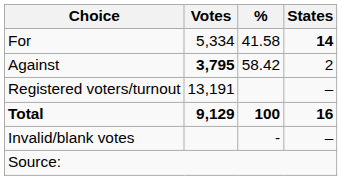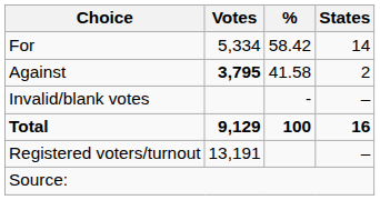 <table class=wikitable style=text-align:right>
 <tr>
 <th>Choice</th>
 <th>Votes</th>
 <th>%</th>
 <th>States</th>
 </tr>
 <tr>
 <td align=left>For</td>
 <td>5,334</td>
-<td>41.58</td>
-<td><strong>14</strong></td>
+<td>58.42</td>
+<td>14</td>
 </tr>
 <tr>
 <td align=left>Against</td>
 <td><strong>3,795</strong></td>
-<td>58.42</td>
+<td>41.58</td>
 <td>2</td>
 </tr>
 <tr>
-<td align=left>Registered voters/turnout</td>
-<td>13,191</td>
+<td align=left>Invalid/blank votes</td>
 <td></td>
+<td>-</td>
 <td>–</td>
 </tr>
 <tr>
 <td align=left><strong>Total</strong></td>
 <td><strong>9,129</strong></td>
 <td><strong>100</strong></td>
 <td><strong>16</strong></td>
 </tr>
 <tr>
-<td align=left>Invalid/blank votes</td>
+<td align=left>Registered voters/turnout</td>
+<td>13,191</td>
 <td></td>
-<td>-</td>
 <td>–</td>
 </tr>
 <tr>
 <td colspan=4 align=left>Source: </td>
 </tr>
 </table>
